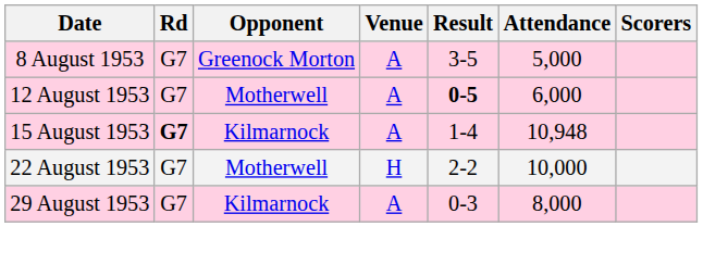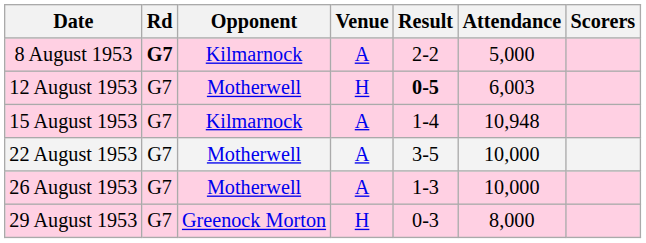 <table class="wikitable sortable" style="font-size:95%; text-align:center">
 <tr>
 <th>Date</th>
 <th>Rd</th>
 <th>Opponent</th>
 <th>Venue</th>
 <th>Result</th>
 <th>Attendance</th>
 <th>Scorers</th>
 </tr>
 <tr bgcolor = "#ffd0e3">
 <td>8 August 1953</td>
-<td>G7</td>
-<td><a href='#'>Greenock Morton</a></td>
+<td><strong>G7</strong></td>
+<td><a href='#'>Kilmarnock</a></td>
 <td><a href='#'>A</a></td>
-<td>3-5</td>
+<td>2-2</td>
 <td>5,000</td>
 <td></td>
 </tr>
 <tr bgcolor = "#ffd0e3">
 <td>12 August 1953</td>
 <td>G7</td>
 <td><a href='#'>Motherwell</a></td>
-<td><a href='#'>A</a></td>
+<td><a href='#'>H</a></td>
 <td><strong>0-5</strong></td>
-<td>6,000</td>
+<td>6,003</td>
 <td></td>
 </tr>
 <tr bgcolor = "#ffd0e3">
 <td>15 August 1953</td>
-<td><strong>G7</strong></td>
+<td>G7</td>
 <td><a href='#'>Kilmarnock</a></td>
 <td><a href='#'>A</a></td>
 <td>1-4</td>
 <td>10,948</td>
 <td></td>
 </tr>
 <tr bgcolor = "#f3f3f3">
 <td>22 August 1953</td>
 <td>G7</td>
 <td><a href='#'>Motherwell</a></td>
-<td><a href='#'>H</a></td>
-<td>2-2</td>
+<td><a href='#'>A</a></td>
+<td>3-5</td>
+<td>10,000</td>
+<td></td>
+</tr>
+<tr bgcolor = "#ffd0e3">
+<td>26 August 1953</td>
+<td>G7</td>
+<td><a href='#'>Motherwell</a></td>
+<td><a href='#'>A</a></td>
+<td>1-3</td>
 <td>10,000</td>
 <td></td>
 </tr>
 <tr bgcolor = "#ffd0e3">
 <td>29 August 1953</td>
 <td>G7</td>
-<td><a href='#'>Kilmarnock</a></td>
-<td><a href='#'>A</a></td>
+<td><a href='#'>Greenock Morton</a></td>
+<td><a href='#'>H</a></td>
 <td>0-3</td>
 <td>8,000</td>
 <td></td>
 </tr>
 </table>
